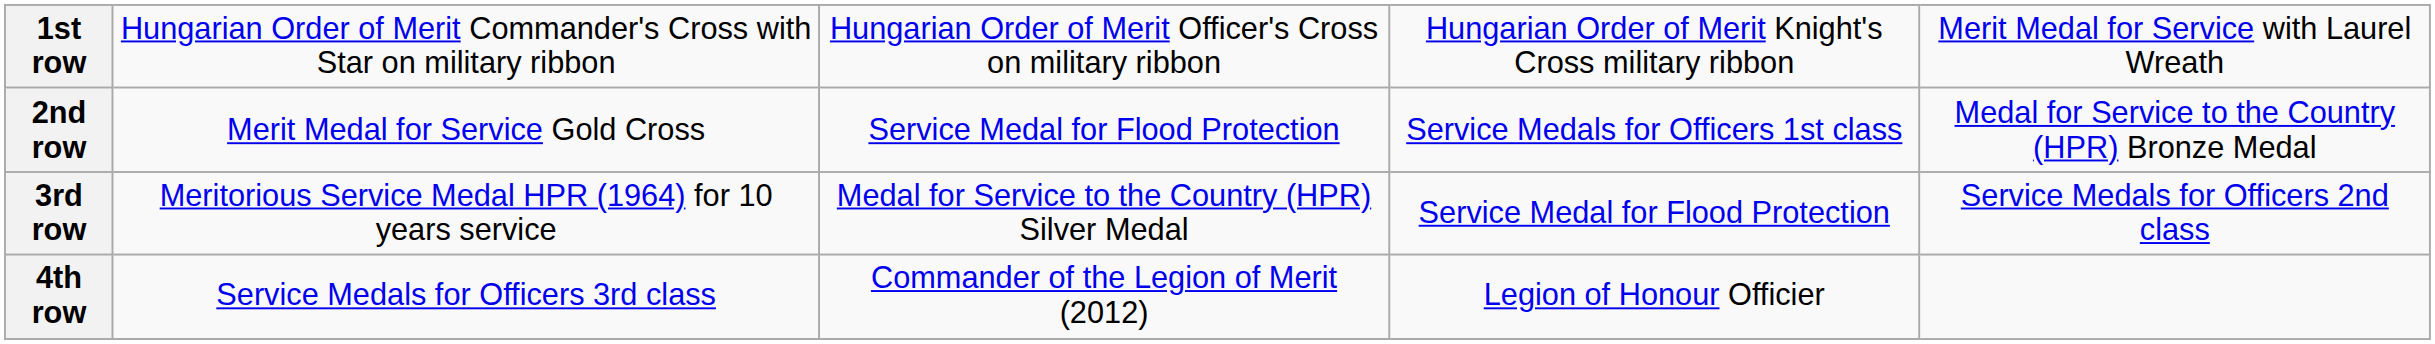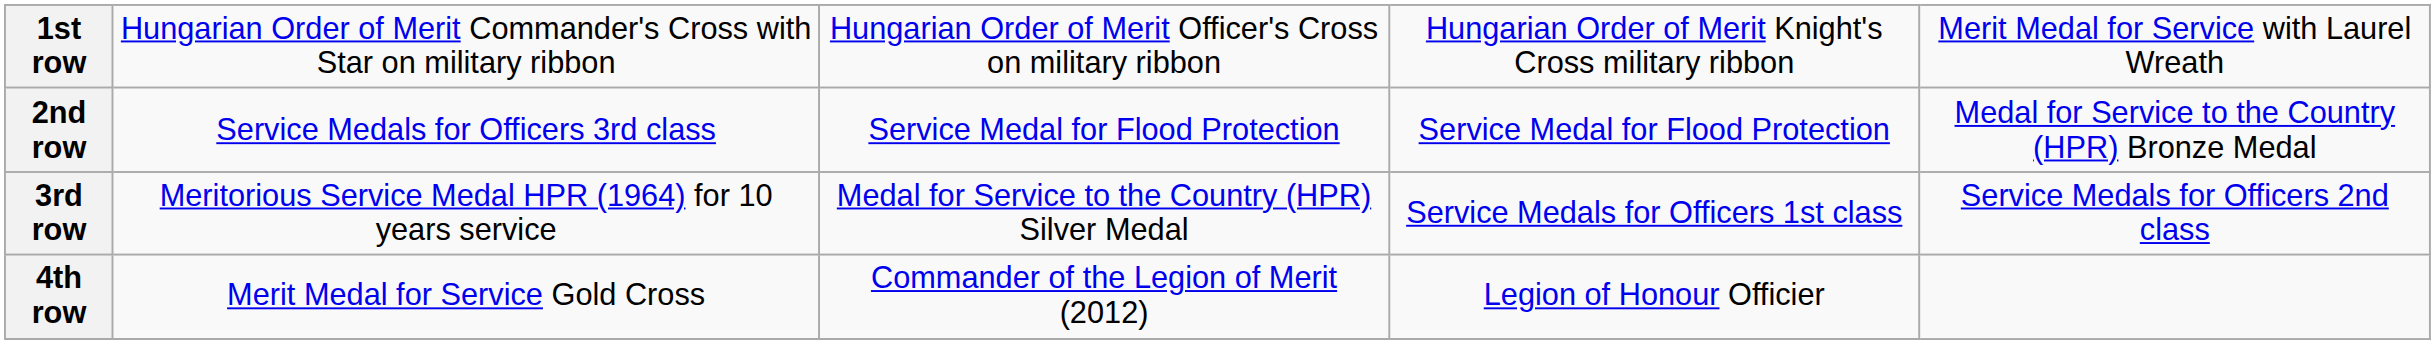 <table class="wikitable" style="margin:1em auto; text-align:center;">
 <tr>
 <th>1st row</th>
 <td><a href='#'>Hungarian Order of Merit</a> Commander's Cross with Star on military ribbon</td>
 <td><a href='#'>Hungarian Order of Merit</a> Officer's Cross on military ribbon</td>
 <td><a href='#'>Hungarian Order of Merit</a> Knight's Cross military ribbon</td>
 <td><a href='#'>Merit Medal for Service</a> with Laurel Wreath</td>
 </tr>
 <tr>
 <th>2nd row</th>
-<td><a href='#'>Merit Medal for Service</a> Gold Cross</td>
+<td><a href='#'>Service Medals for Officers 3rd class</a></td>
 <td><a href='#'>Service Medal for Flood Protection</a></td>
-<td><a href='#'>Service Medals for Officers 1st class</a></td>
+<td><a href='#'>Service Medal for Flood Protection</a></td>
 <td><a href='#'>Medal for Service to the Country (HPR)</a> Bronze Medal</td>
 </tr>
 <tr>
 <th>3rd row</th>
 <td><a href='#'>Meritorious Service Medal HPR (1964)</a> for 10 years service</td>
 <td><a href='#'>Medal for Service to the Country (HPR)</a> Silver Medal</td>
-<td><a href='#'>Service Medal for Flood Protection</a></td>
+<td><a href='#'>Service Medals for Officers 1st class</a></td>
 <td><a href='#'>Service Medals for Officers 2nd class</a></td>
 </tr>
 <tr>
 <th>4th row</th>
-<td><a href='#'>Service Medals for Officers 3rd class</a></td>
+<td><a href='#'>Merit Medal for Service</a> Gold Cross</td>
 <td><a href='#'>Commander of the Legion of Merit</a> (2012)</td>
 <td><a href='#'>Legion of Honour</a> Officier</td>
 </tr>
 <tr>
 </tr>
 </table>
